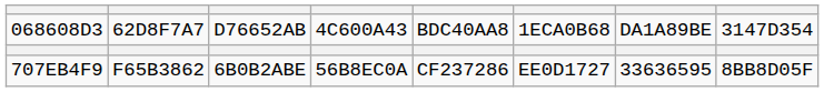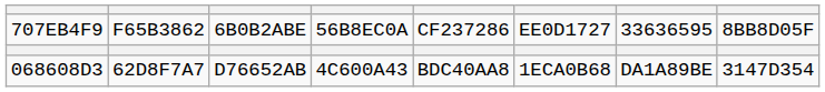 <table class="wikitable" style="margin-left: auto; margin-right:auto; border: none;">
+<tr>
+<th></th>
+<th></th>
+<th></th>
+<th></th>
+<th></th>
+<th></th>
+<th></th>
+<th></th>
+</tr>
+<tr>
+<td><span>707EB4F9</span></td>
+<td><span>F65B3862</span></td>
+<td><span>6B0B2ABE</span></td>
+<td><span>56B8EC0A</span></td>
+<td><span>CF237286</span></td>
+<td><span>EE0D1727</span></td>
+<td><span>33636595</span></td>
+<td><span>8BB8D05F</span></td>
+</tr>
 <tr>
 <th></th>
 <th></th>
 <th></th>
 <th></th>
 <th></th>
 <th></th>
 <th></th>
 <th></th>
 </tr>
 <tr>
 <td><span>068608D3</span></td>
 <td><span>62D8F7A7</span></td>
 <td><span>D76652AB</span></td>
 <td><span>4C600A43</span></td>
 <td><span>BDC40AA8</span></td>
 <td><span>1ECA0B68</span></td>
 <td><span>DA1A89BE</span></td>
 <td><span>3147D354</span></td>
 </tr>
-<tr>
-<th></th>
-<th></th>
-<th></th>
-<th></th>
-<th></th>
-<th></th>
-<th></th>
-<th></th>
-</tr>
-<tr>
-<td><span>707EB4F9</span></td>
-<td><span>F65B3862</span></td>
-<td><span>6B0B2ABE</span></td>
-<td><span>56B8EC0A</span></td>
-<td><span>CF237286</span></td>
-<td><span>EE0D1727</span></td>
-<td><span>33636595</span></td>
-<td><span>8BB8D05F</span></td>
-</tr>
 </table>
